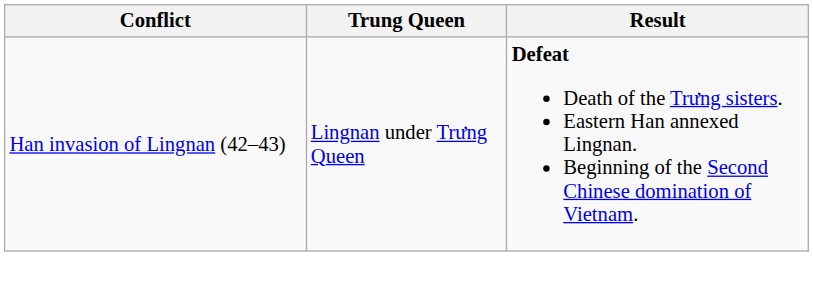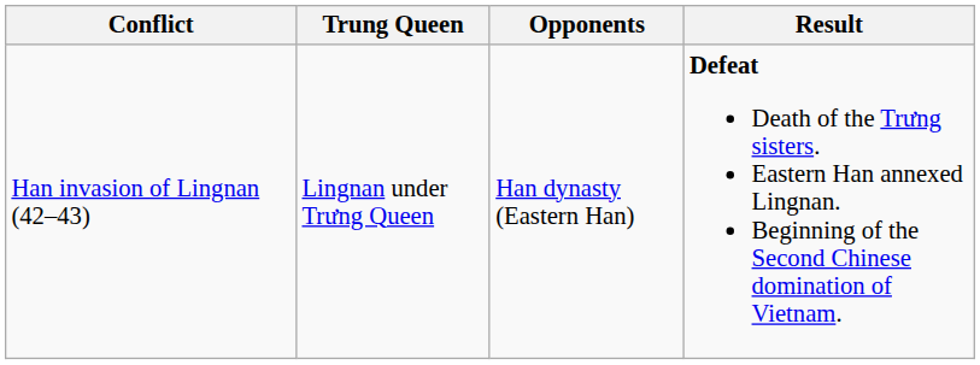 <table class="wikitable" width="100%">
 <tr>
 <th width="30%">Conflict</th>
 <th width="20%">Trung Queen</th>
+<th width="20%">Opponents</th>
 <th width="30%">Result</th>
 </tr>
 <tr>
 <td><a href='#'>Han invasion of Lingnan</a> (42–43)</td>
 <td><a href='#'>Lingnan</a> under <a href='#'>Trưng Queen</a></td>
+<td><a href='#'>Han dynasty</a> (Eastern Han)</td>
 <td><strong>Defeat</strong><br><ul><li>Death of the <a href='#'>Trưng sisters</a>.</li><li>Eastern Han annexed Lingnan.</li><li>Beginning of the <a href='#'>Second Chinese domination of Vietnam</a>.</li></ul></td>
 </tr>
 </table>
